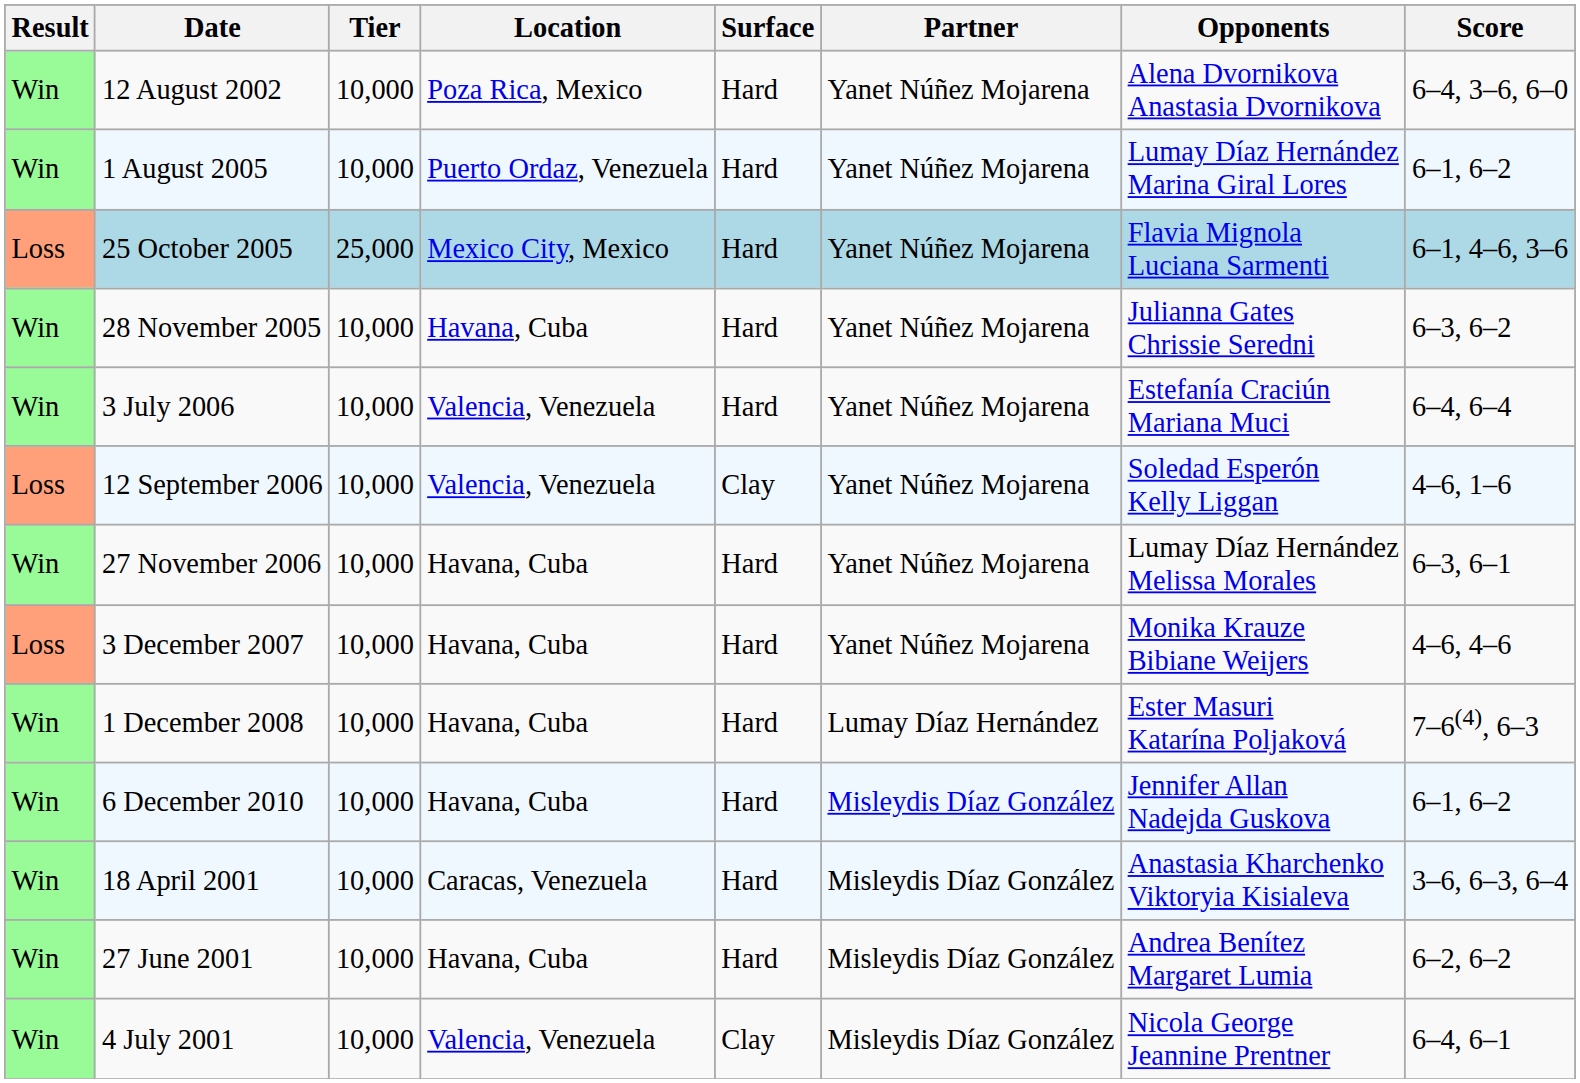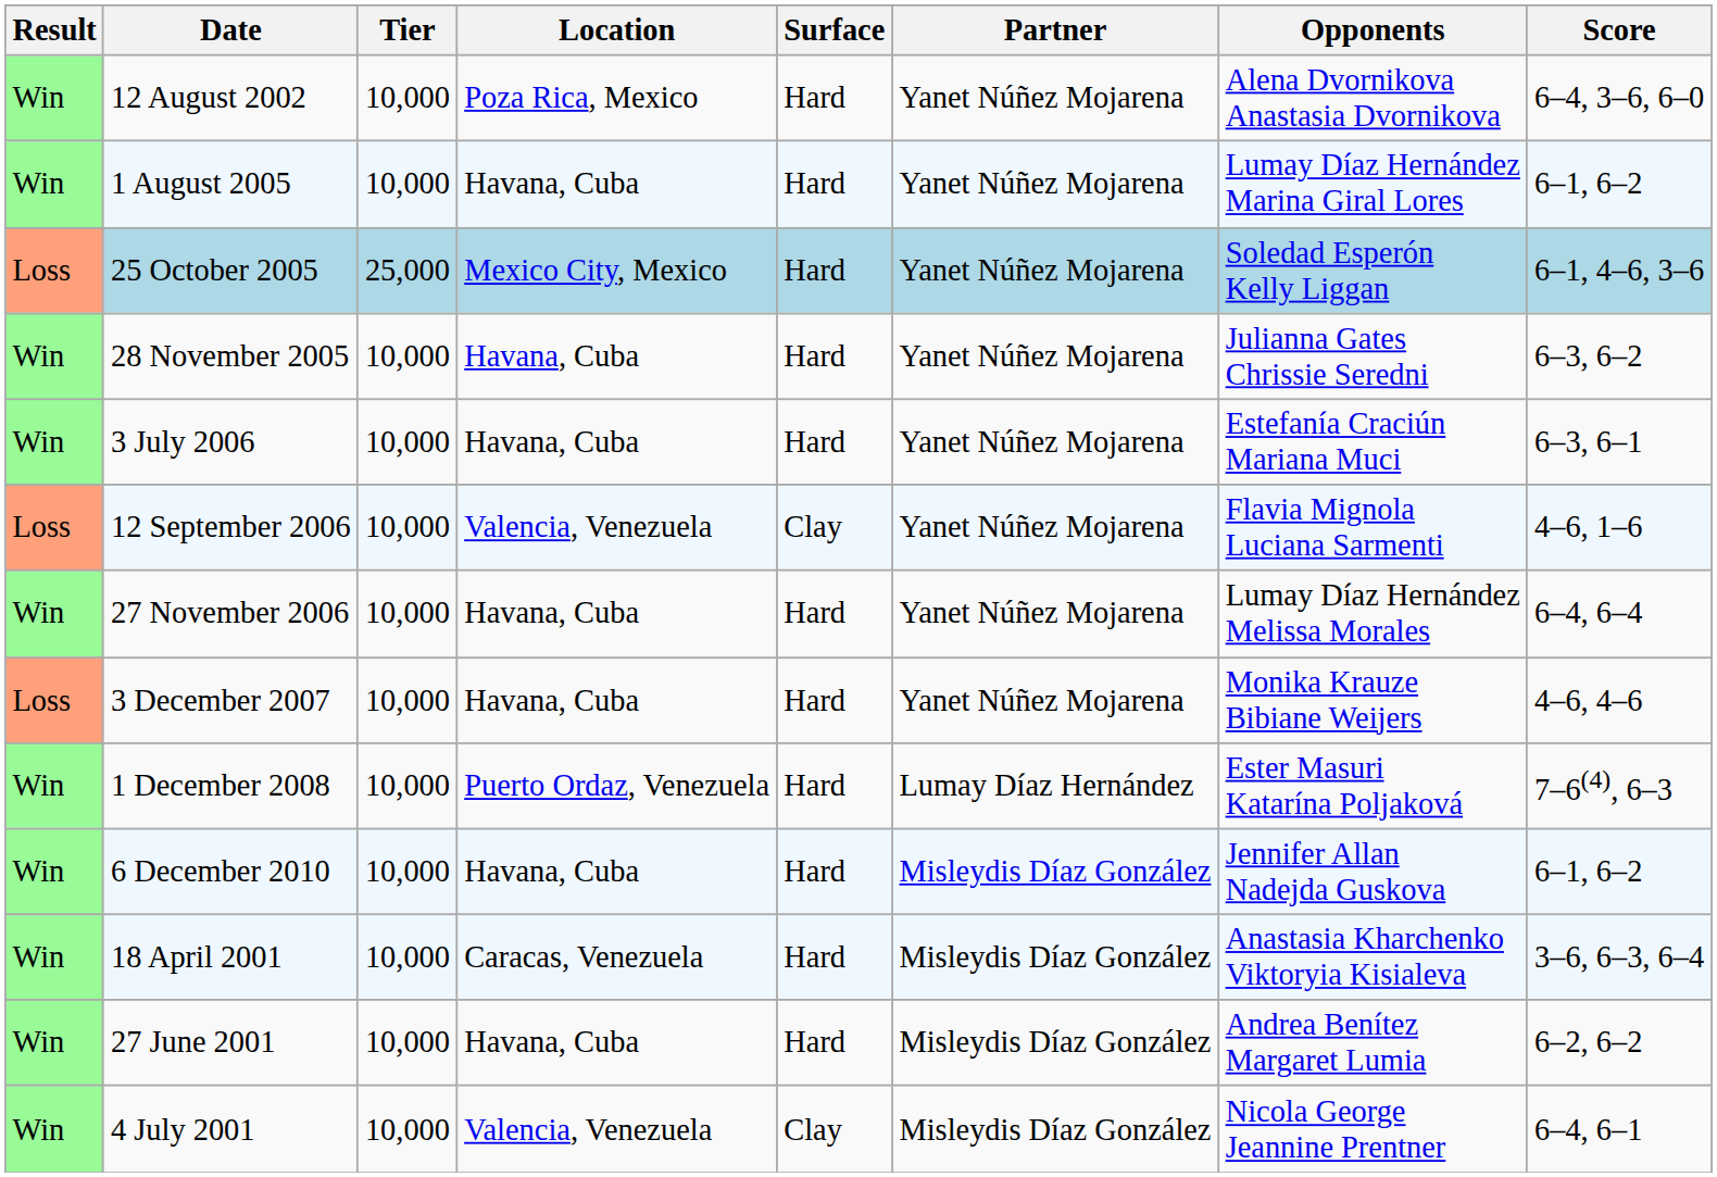 <table class="sortable wikitable" style=font-size:97%>
 <tr>
 <th>Result</th>
 <th>Date</th>
 <th>Tier</th>
 <th>Location</th>
 <th>Surface</th>
 <th>Partner</th>
 <th>Opponents</th>
 <th class="unsortable">Score</th>
 </tr>
 <tr>
 <td style="background:#98fb98;">Win</td>
 <td>12 August 2002</td>
 <td>10,000</td>
 <td><a href='#'>Poza Rica</a>, Mexico</td>
 <td>Hard</td>
 <td> Yanet Núñez Mojarena</td>
 <td> <a href='#'>Alena Dvornikova</a> <br>  <a href='#'>Anastasia Dvornikova</a></td>
 <td>6–4, 3–6, 6–0</td>
 </tr>
 <tr style="background:#f0f8ff;">
 <td style="background:#98fb98;">Win</td>
 <td>1 August 2005</td>
 <td>10,000</td>
-<td><a href='#'>Puerto Ordaz</a>, Venezuela</td>
+<td>Havana, Cuba</td>
 <td>Hard</td>
 <td> Yanet Núñez Mojarena</td>
 <td> <a href='#'>Lumay Díaz Hernández</a> <br>  <a href='#'>Marina Giral Lores</a></td>
 <td>6–1, 6–2</td>
 </tr>
 <tr style="background:lightblue;">
 <td style="background:#ffa07a;">Loss</td>
 <td>25 October 2005</td>
 <td>25,000</td>
 <td><a href='#'>Mexico City</a>, Mexico</td>
 <td>Hard</td>
 <td> Yanet Núñez Mojarena</td>
-<td> <a href='#'>Flavia Mignola</a> <br>  <a href='#'>Luciana Sarmenti</a></td>
+<td> <a href='#'>Soledad Esperón</a> <br>  <a href='#'>Kelly Liggan</a></td>
 <td>6–1, 4–6, 3–6</td>
 </tr>
 <tr>
 <td style="background:#98fb98;">Win</td>
 <td>28 November 2005</td>
 <td>10,000</td>
 <td><a href='#'>Havana</a>, Cuba</td>
 <td>Hard</td>
 <td> Yanet Núñez Mojarena</td>
 <td> <a href='#'>Julianna Gates</a> <br>  <a href='#'>Chrissie Seredni</a></td>
 <td>6–3, 6–2</td>
 </tr>
 <tr>
 <td style="background:#98fb98;">Win</td>
 <td>3 July 2006</td>
 <td>10,000</td>
-<td><a href='#'>Valencia</a>, Venezuela</td>
+<td>Havana, Cuba</td>
 <td>Hard</td>
 <td> Yanet Núñez Mojarena</td>
 <td> <a href='#'>Estefanía Craciún</a> <br>  <a href='#'>Mariana Muci</a></td>
-<td>6–4, 6–4</td>
+<td>6–3, 6–1</td>
 </tr>
 <tr style="background:#f0f8ff;">
 <td style="background:#ffa07a;">Loss</td>
 <td>12 September 2006</td>
 <td>10,000</td>
 <td><a href='#'>Valencia</a>, Venezuela</td>
 <td>Clay</td>
 <td> Yanet Núñez Mojarena</td>
-<td> <a href='#'>Soledad Esperón</a> <br>  <a href='#'>Kelly Liggan</a></td>
+<td> <a href='#'>Flavia Mignola</a> <br>  <a href='#'>Luciana Sarmenti</a></td>
 <td>4–6, 1–6</td>
 </tr>
 <tr>
 <td style="background:#98fb98;">Win</td>
 <td>27 November 2006</td>
 <td>10,000</td>
 <td>Havana, Cuba</td>
 <td>Hard</td>
 <td> Yanet Núñez Mojarena</td>
 <td> Lumay Díaz Hernández <br>  <a href='#'>Melissa Morales</a></td>
-<td>6–3, 6–1</td>
+<td>6–4, 6–4</td>
 </tr>
 <tr>
 <td style="background:#ffa07a;">Loss</td>
 <td>3 December 2007</td>
 <td>10,000</td>
 <td>Havana, Cuba</td>
 <td>Hard</td>
 <td> Yanet Núñez Mojarena</td>
 <td> <a href='#'>Monika Krauze</a> <br>  <a href='#'>Bibiane Weijers</a></td>
 <td>4–6, 4–6</td>
 </tr>
 <tr>
 <td style="background:#98fb98;">Win</td>
 <td>1 December 2008</td>
 <td>10,000</td>
-<td>Havana, Cuba</td>
+<td><a href='#'>Puerto Ordaz</a>, Venezuela</td>
 <td>Hard</td>
 <td> Lumay Díaz Hernández</td>
 <td> <a href='#'>Ester Masuri</a> <br>  <a href='#'>Katarína Poljaková</a></td>
 <td>7–6<sup>(4)</sup>, 6–3</td>
 </tr>
 <tr style="background:#f0f8ff;">
 <td style="background:#98fb98;">Win</td>
 <td>6 December 2010</td>
 <td>10,000</td>
 <td>Havana, Cuba</td>
 <td>Hard</td>
 <td> <a href='#'>Misleydis Díaz González</a></td>
 <td> <a href='#'>Jennifer Allan</a> <br>  <a href='#'>Nadejda Guskova</a></td>
 <td>6–1, 6–2</td>
 </tr>
 <tr style="background:#f0f8ff;">
 <td style="background:#98fb98;">Win</td>
 <td>18 April 2001</td>
 <td>10,000</td>
 <td>Caracas, Venezuela</td>
 <td>Hard</td>
 <td> Misleydis Díaz González</td>
 <td> <a href='#'>Anastasia Kharchenko</a> <br>  <a href='#'>Viktoryia Kisialeva</a></td>
 <td>3–6, 6–3, 6–4</td>
 </tr>
 <tr>
 <td style="background:#98fb98;">Win</td>
 <td>27 June 2001</td>
 <td>10,000</td>
 <td>Havana, Cuba</td>
 <td>Hard</td>
 <td> Misleydis Díaz González</td>
 <td> <a href='#'>Andrea Benítez</a> <br>  <a href='#'>Margaret Lumia</a></td>
 <td>6–2, 6–2</td>
 </tr>
 <tr>
 <td style="background:#98fb98;">Win</td>
 <td>4 July 2001</td>
 <td>10,000</td>
 <td><a href='#'>Valencia</a>, Venezuela</td>
 <td>Clay</td>
 <td> Misleydis Díaz González</td>
 <td> <a href='#'>Nicola George</a> <br>  <a href='#'>Jeannine Prentner</a></td>
 <td>6–4, 6–1</td>
 </tr>
 </table>
